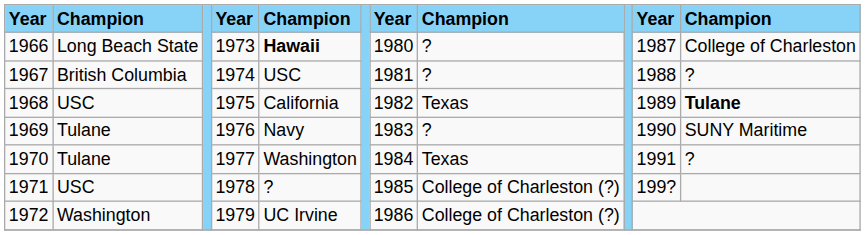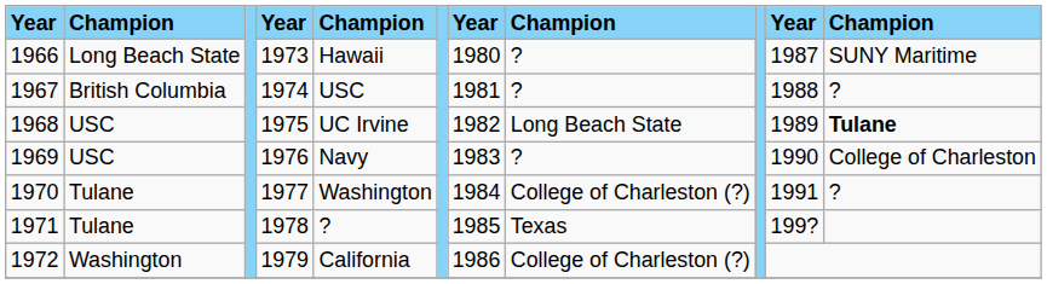 <table class="wikitable" style="font-size:85%;">
 <tr ! style="background-color: #87D3F8;">
 <td><strong>Year</strong></td>
 <td><strong>Champion</strong></td>
 <td rowspan=8></td>
 <td><strong>Year</strong></td>
 <td><strong>Champion</strong></td>
 <td rowspan=8></td>
 <td><strong>Year</strong></td>
 <td><strong>Champion</strong></td>
 <td rowspan=8></td>
 <td><strong>Year</strong></td>
 <td><strong>Champion</strong></td>
 </tr>
 <tr --->
 <td>1966</td>
 <td>Long Beach State</td>
 <td>1973</td>
-<td><strong>Hawaii</strong></td>
+<td>Hawaii</td>
 <td>1980</td>
 <td>?</td>
 <td>1987</td>
-<td>College of Charleston</td>
+<td>SUNY Maritime</td>
 </tr>
 <tr --->
 <td>1967</td>
 <td>British Columbia</td>
 <td>1974</td>
 <td>USC</td>
 <td>1981</td>
 <td>?</td>
 <td>1988</td>
 <td>?</td>
 </tr>
 <tr --->
 <td>1968</td>
 <td>USC</td>
 <td>1975</td>
-<td>California</td>
+<td>UC Irvine</td>
 <td>1982</td>
-<td>Texas</td>
+<td>Long Beach State</td>
 <td>1989</td>
 <td><strong>Tulane</strong></td>
 </tr>
 <tr --->
 <td>1969</td>
-<td>Tulane</td>
+<td>USC</td>
 <td>1976</td>
 <td>Navy</td>
 <td>1983</td>
 <td>?</td>
 <td>1990</td>
-<td>SUNY Maritime</td>
+<td>College of Charleston</td>
 </tr>
 <tr --->
 <td>1970</td>
 <td>Tulane</td>
 <td>1977</td>
 <td>Washington</td>
 <td>1984</td>
-<td>Texas</td>
+<td>College of Charleston (?)</td>
 <td>1991</td>
 <td>?</td>
 </tr>
 <tr --->
 <td>1971</td>
-<td>USC</td>
+<td>Tulane</td>
 <td>1978</td>
 <td>?</td>
 <td>1985</td>
-<td>College of Charleston (?)</td>
+<td>Texas</td>
 <td>199?</td>
 <td align=center></td>
 </tr>
 <tr --->
 <td>1972</td>
 <td>Washington</td>
 <td>1979</td>
-<td>UC Irvine</td>
+<td>California</td>
 <td>1986</td>
 <td>College of Charleston (?)</td>
 <td colspan=2></td>
 </tr>
 <tr --->
 </tr>
 </table>
